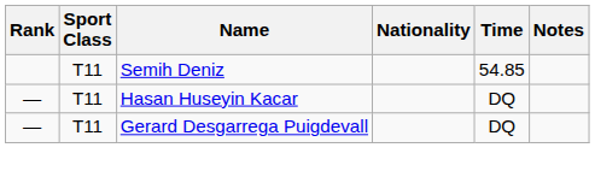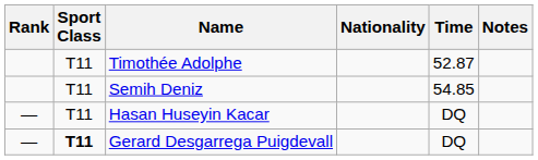 <table class="wikitable sortable" style="text-align:center">
 <tr>
 <th>Rank</th>
 <th>Sport<br>Class</th>
 <th>Name</th>
 <th>Nationality</th>
 <th>Time</th>
 <th>Notes</th>
+</tr>
+<tr>
+<td></td>
+<td>T11</td>
+<td align=left><a href='#'>Timothée Adolphe</a></td>
+<td align=left></td>
+<td>52.87</td>
+<td></td>
 </tr>
 <tr>
 <td></td>
 <td>T11</td>
 <td align=left><a href='#'>Semih Deniz</a></td>
 <td align=left></td>
 <td>54.85</td>
 <td></td>
 </tr>
 <tr>
 <td>—</td>
 <td>T11</td>
 <td align=left><a href='#'>Hasan Huseyin Kacar</a></td>
 <td align=left></td>
 <td>DQ</td>
 <td></td>
 </tr>
 <tr>
 <td>—</td>
-<td>T11</td>
+<td><strong>T11</strong></td>
 <td align=left><a href='#'>Gerard Desgarrega Puigdevall</a></td>
 <td align=left></td>
 <td>DQ</td>
 <td></td>
 </tr>
 </table>
